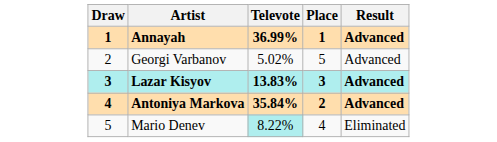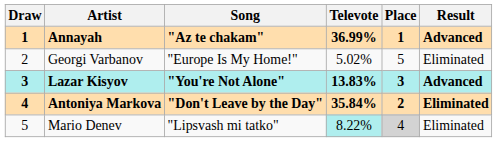 <table class="sortable wikitable" style="margin: 1em auto 1em auto; text-align:center">
 <tr>
 <th>Draw</th>
 <th>Artist</th>
+<th>Song</th>
 <th>Televote</th>
 <th>Place</th>
 <th>Result</th>
 </tr>
 <tr style="font-weight:bold; background:navajowhite;">
 <td>1</td>
 <td align="left">Annayah</td>
+<td align="left">"Az te chakam"</td>
 <td>36.99%</td>
 <td>1</td>
 <td align="left">Advanced</td>
 </tr>
 <tr>
 <td>2</td>
 <td align="left">Georgi Varbanov</td>
+<td align="left">"Europe Is My Home!"</td>
 <td>5.02%</td>
 <td>5</td>
-<td align="left">Advanced</td>
+<td align="left">Eliminated</td>
 </tr>
 <tr style="font-weight:bold; background:paleturquoise;">
 <td>3</td>
 <td align="left">Lazar Kisyov</td>
+<td align="left">"You're Not Alone"</td>
 <td>13.83%</td>
 <td>3</td>
 <td align="left">Advanced</td>
 </tr>
 <tr style="font-weight:bold; background:navajowhite;">
 <td>4</td>
 <td align="left">Antoniya Markova</td>
+<td align="left">"Don't Leave by the Day"</td>
 <td>35.84%</td>
 <td>2</td>
-<td align="left">Advanced</td>
+<td align="left">Eliminated</td>
 </tr>
 <tr>
 <td>5</td>
 <td align="left">Mario Denev</td>
+<td align="left">"Lipsvash mi tatko"</td>
 <td style="background: paleturquoise;">8.22%</td>
-<td>4</td>
+<td style="background: lightgrey;">4</td>
 <td align="left">Eliminated</td>
 </tr>
 </table>
